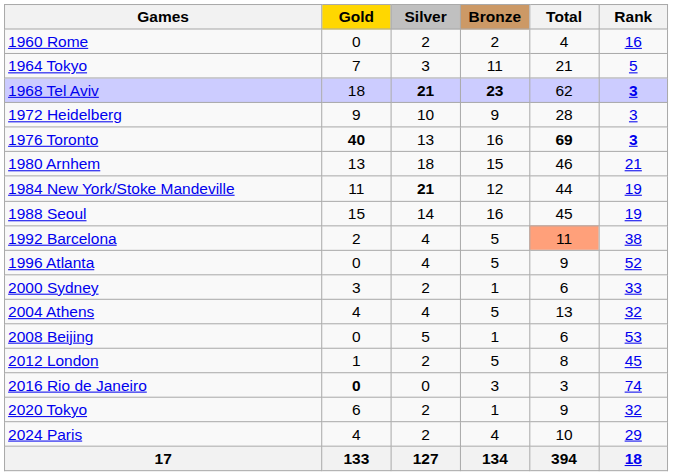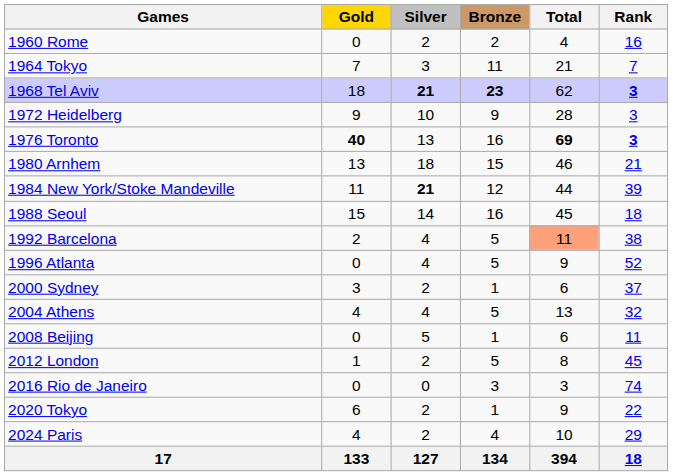 <table class="wikitable" style="margin-top:0em; text-align:center; font-size:95%;">
 <tr>
 <th style="width:20em;">Games</th>
 <th style="width:4em; background:gold;">Gold</th>
 <th style="width:4em; background:silver;">Silver</th>
 <th style="width:4em; background:#cc9966;">Bronze</th>
 <th style="width:4em;">Total</th>
 <th style="width:4em;">Rank</th>
 </tr>
 <tr>
 <td align=left> <a href='#'>1960 Rome</a></td>
 <td>0</td>
 <td>2</td>
 <td>2</td>
 <td>4</td>
 <td><a href='#'>16</a></td>
 </tr>
 <tr>
 <td align=left> <a href='#'>1964 Tokyo</a></td>
 <td>7</td>
 <td>3</td>
 <td>11</td>
 <td>21</td>
-<td><a href='#'>5</a></td>
+<td><a href='#'>7</a></td>
 </tr>
 <tr bgcolor=#ccccff>
 <td align=left> <a href='#'>1968 Tel Aviv</a></td>
 <td>18</td>
 <td><strong>21</strong></td>
 <td><strong>23</strong></td>
 <td>62</td>
 <td><strong><a href='#'>3</a></strong></td>
 </tr>
 <tr>
 <td align=left> <a href='#'>1972 Heidelberg</a></td>
 <td>9</td>
 <td>10</td>
 <td>9</td>
 <td>28</td>
 <td><a href='#'>3</a></td>
 </tr>
 <tr>
 <td align=left> <a href='#'>1976 Toronto</a></td>
 <td><strong>40</strong></td>
 <td>13</td>
 <td>16</td>
 <td><strong>69</strong></td>
 <td><strong><a href='#'>3</a></strong></td>
 </tr>
 <tr>
 <td align=left> <a href='#'>1980 Arnhem</a></td>
 <td>13</td>
 <td>18</td>
 <td>15</td>
 <td>46</td>
 <td><a href='#'>21</a></td>
 </tr>
 <tr>
 <td align=left> <a href='#'>1984 New York/Stoke Mandeville</a></td>
 <td>11</td>
 <td><strong>21</strong></td>
 <td>12</td>
 <td>44</td>
-<td><a href='#'>19</a></td>
+<td><a href='#'>39</a></td>
 </tr>
 <tr>
 <td align=left> <a href='#'>1988 Seoul</a></td>
 <td>15</td>
 <td>14</td>
 <td>16</td>
 <td>45</td>
-<td><a href='#'>19</a></td>
+<td><a href='#'>18</a></td>
 </tr>
 <tr>
 <td align=left> <a href='#'>1992 Barcelona</a></td>
 <td>2</td>
 <td>4</td>
 <td>5</td>
 <td style="background: lightsalmon;">11</td>
 <td><a href='#'>38</a></td>
 </tr>
 <tr>
 <td align=left> <a href='#'>1996 Atlanta</a></td>
 <td>0</td>
 <td>4</td>
 <td>5</td>
 <td>9</td>
 <td><a href='#'>52</a></td>
 </tr>
 <tr>
 <td align=left> <a href='#'>2000 Sydney</a></td>
 <td>3</td>
 <td>2</td>
 <td>1</td>
 <td>6</td>
-<td><a href='#'>33</a></td>
+<td><a href='#'>37</a></td>
 </tr>
 <tr>
 <td align=left> <a href='#'>2004 Athens</a></td>
 <td>4</td>
 <td>4</td>
 <td>5</td>
 <td>13</td>
 <td><a href='#'>32</a></td>
 </tr>
 <tr>
 <td align=left> <a href='#'>2008 Beijing</a></td>
 <td>0</td>
 <td>5</td>
 <td>1</td>
 <td>6</td>
-<td><a href='#'>53</a></td>
+<td><a href='#'>11</a></td>
 </tr>
 <tr>
 <td align=left> <a href='#'>2012 London</a></td>
 <td>1</td>
 <td>2</td>
 <td>5</td>
 <td>8</td>
 <td><a href='#'>45</a></td>
 </tr>
 <tr>
 <td align=left> <a href='#'>2016 Rio de Janeiro</a></td>
-<td><strong>0</strong></td>
+<td>0</td>
 <td>0</td>
 <td>3</td>
 <td>3</td>
 <td><a href='#'>74</a></td>
 </tr>
 <tr>
 <td align=left> <a href='#'>2020 Tokyo</a></td>
 <td>6</td>
 <td>2</td>
 <td>1</td>
 <td>9</td>
-<td><a href='#'>32</a></td>
+<td><a href='#'>22</a></td>
 </tr>
 <tr>
 <td align=left> <a href='#'>2024 Paris</a></td>
 <td>4</td>
 <td>2</td>
 <td>4</td>
 <td>10</td>
 <td><a href='#'>29</a></td>
 </tr>
 <tr>
 <th>17</th>
 <th>133</th>
 <th>127</th>
 <th>134</th>
 <th>394</th>
 <th><a href='#'>18</a></th>
 </tr>
 </table>
